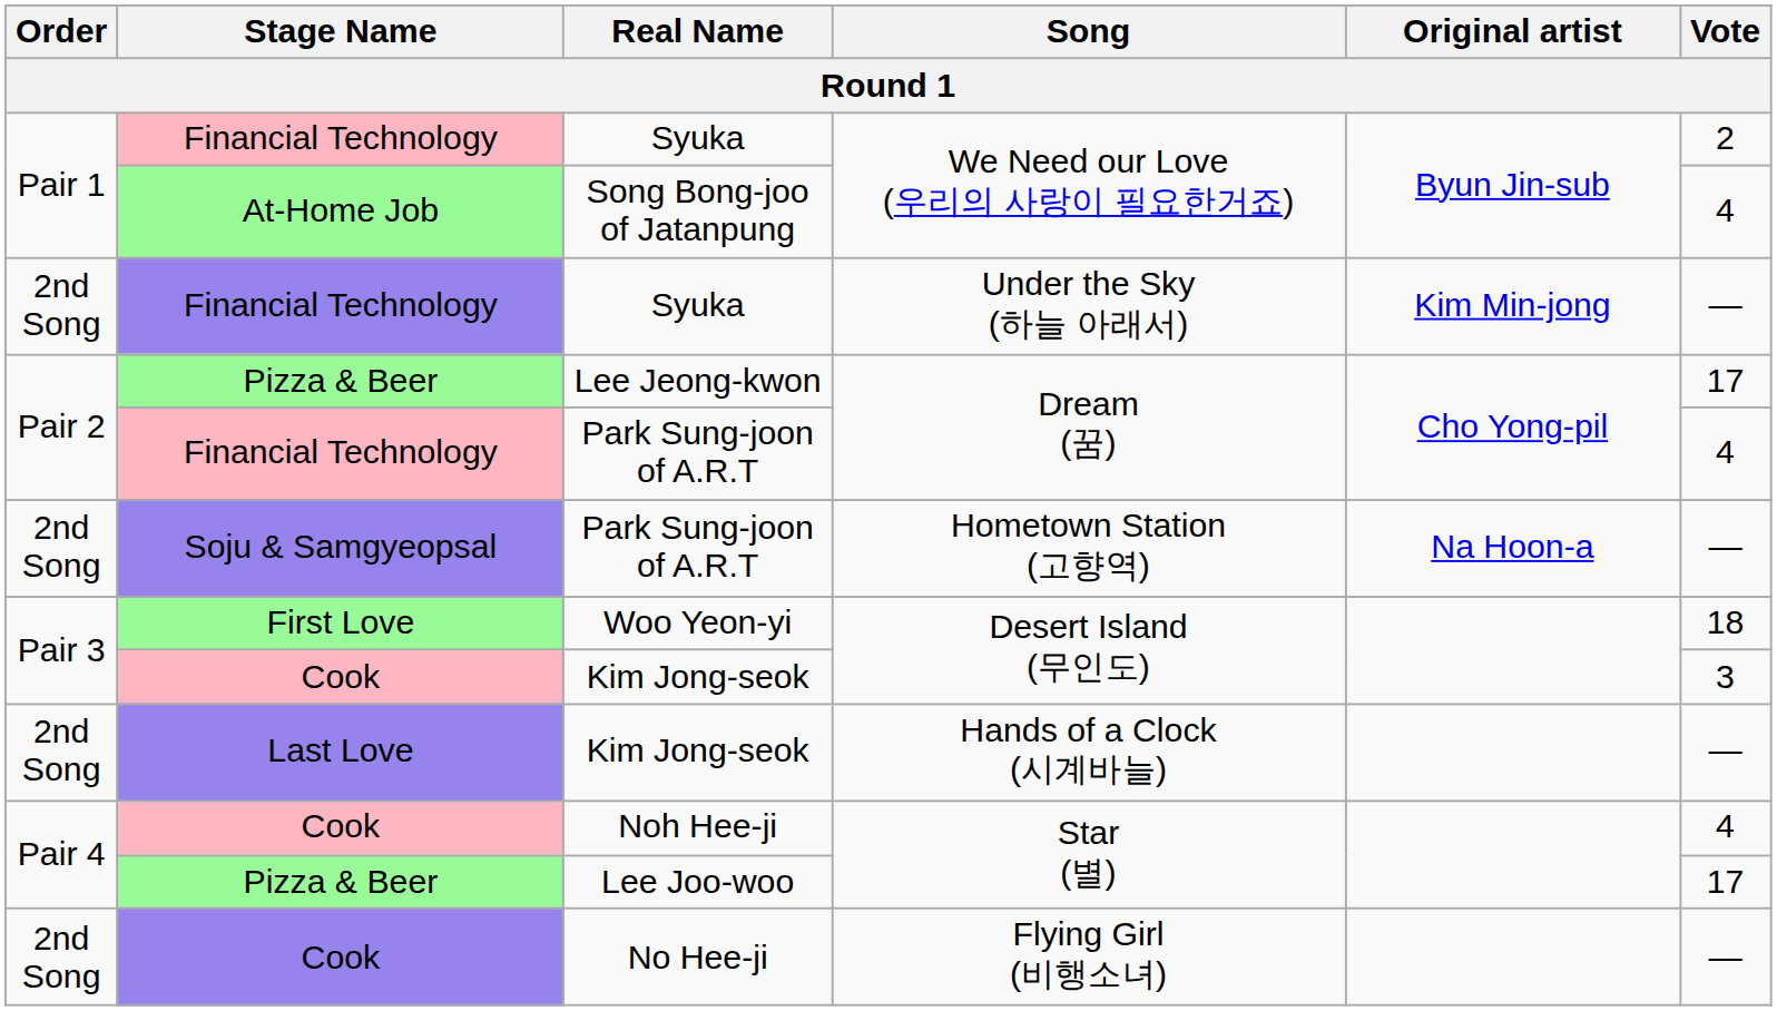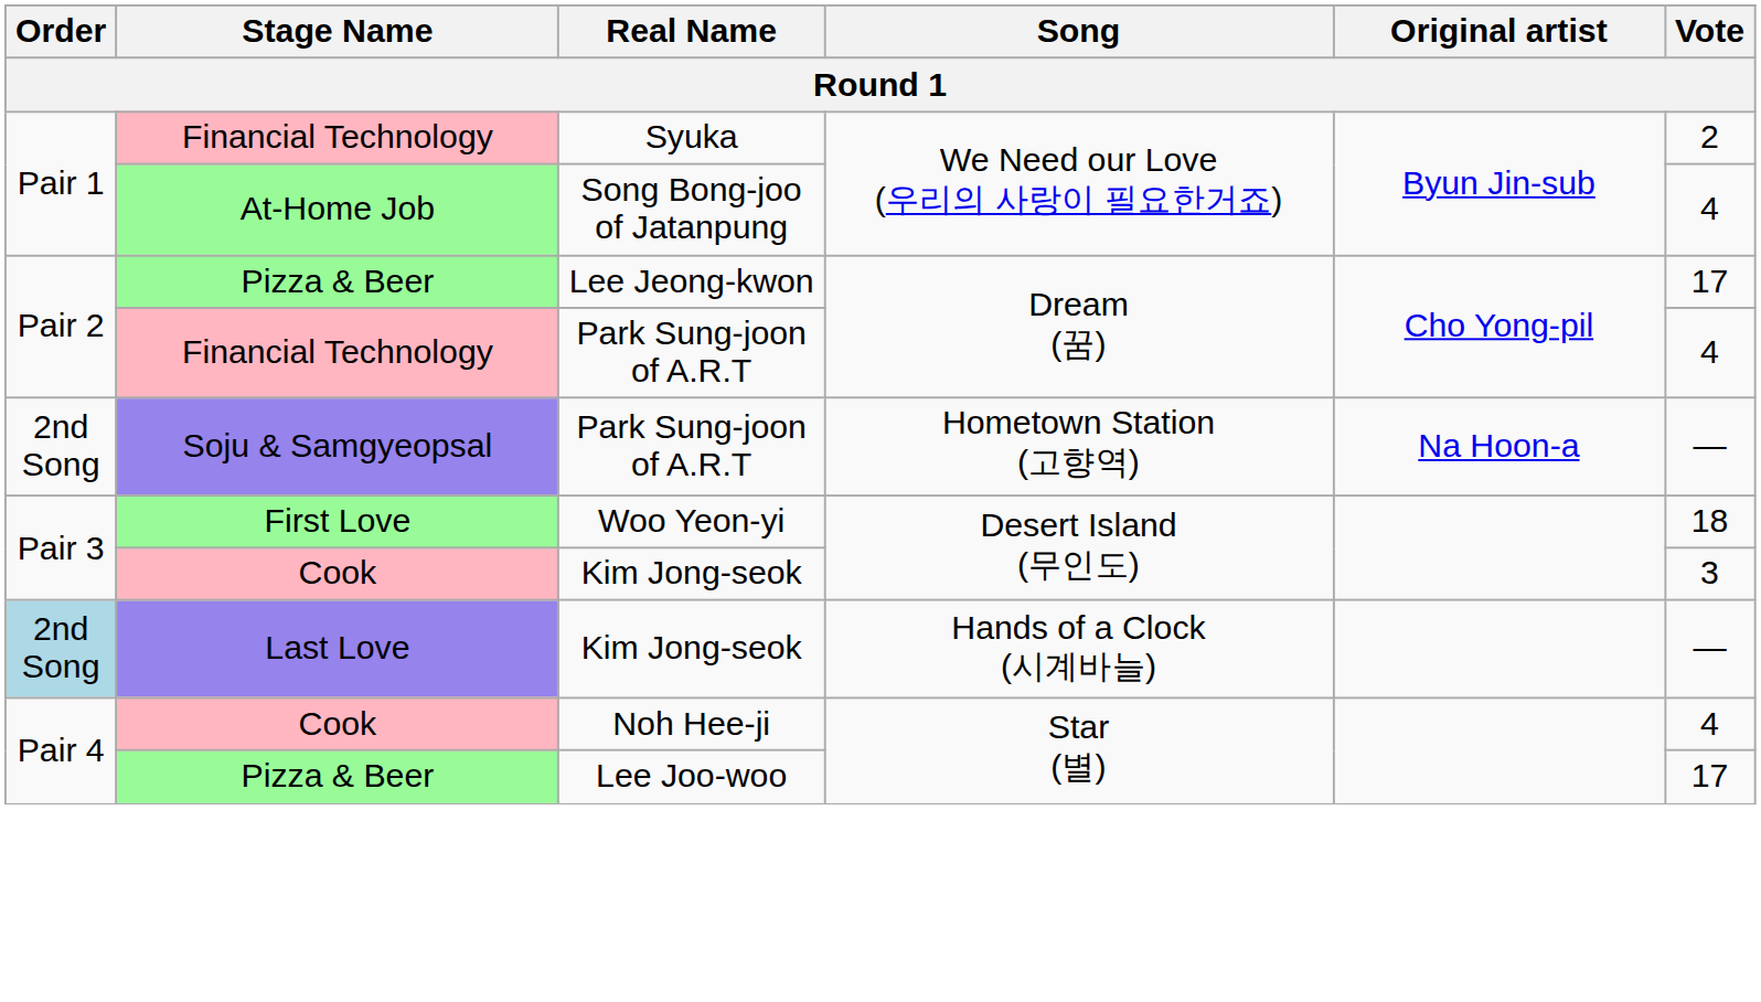 <table class="wikitable" style="text-align:center; width:95%;">
 <tr>
 <th style="width:1%;">Order</th>
 <th style="width:20%;">Stage Name</th>
 <th style="width:12%;">Real Name</th>
 <th style="width:23%;">Song</th>
 <th style="width:15%;">Original artist</th>
 <th style="width:1%;">Vote</th>
 </tr>
 <tr>
 <th colspan=6>Round 1</th>
 </tr>
 <tr>
 <td rowspan=2>Pair 1</td>
 <td bgcolor="lightpink">Financial Technology</td>
 <td>Syuka</td>
 <td rowspan=2>We Need our Love<br>(<a href='#'>우리의 사랑이 필요한거죠</a>)</td>
 <td rowspan=2><a href='#'>Byun Jin-sub</a></td>
 <td>2</td>
 </tr>
 <tr>
 <td bgcolor="palegreen">At-Home Job</td>
 <td>Song Bong-joo of Jatanpung</td>
 <td>4</td>
-</tr>
-<tr>
-<td>2nd Song</td>
-<td bgcolor="#9683EC">Financial Technology</td>
-<td>Syuka</td>
-<td>Under the Sky<br>(하늘 아래서)</td>
-<td><a href='#'>Kim Min-jong</a></td>
-<td>—</td>
 </tr>
 <tr>
 <td rowspan=2>Pair 2</td>
 <td bgcolor="palegreen">Pizza & Beer</td>
 <td>Lee Jeong-kwon</td>
 <td rowspan=2>Dream<br>(꿈)</td>
 <td rowspan=2><a href='#'>Cho Yong-pil</a></td>
 <td>17</td>
 </tr>
 <tr>
 <td bgcolor="lightpink">Financial Technology</td>
 <td>Park Sung-joon of A.R.T</td>
 <td>4</td>
 </tr>
 <tr>
 <td>2nd Song</td>
 <td bgcolor="#9683EC">Soju & Samgyeopsal</td>
 <td>Park Sung-joon of A.R.T</td>
 <td>Hometown Station<br>(고향역)</td>
 <td><a href='#'>Na Hoon-a</a></td>
 <td>—</td>
 </tr>
 <tr>
 <td rowspan=2>Pair 3</td>
 <td bgcolor="palegreen">First Love</td>
 <td>Woo Yeon-yi</td>
 <td rowspan=2>Desert Island<br>(무인도)</td>
 <td rowspan=2></td>
 <td>18</td>
 </tr>
 <tr>
 <td bgcolor="lightpink">Cook</td>
 <td>Kim Jong-seok</td>
 <td>3</td>
 </tr>
 <tr>
-<td>2nd Song</td>
+<td style="background: lightblue;">2nd Song</td>
 <td bgcolor="#9683EC">Last Love</td>
 <td>Kim Jong-seok</td>
 <td>Hands of a Clock<br>(시계바늘)</td>
 <td></td>
 <td>—</td>
 </tr>
 <tr>
 <td rowspan=2>Pair 4</td>
 <td bgcolor="lightpink">Cook</td>
 <td>Noh Hee-ji</td>
 <td rowspan=2>Star<br>(별)</td>
 <td rowspan=2></td>
 <td>4</td>
 </tr>
 <tr>
 <td bgcolor="palegreen">Pizza & Beer</td>
 <td>Lee Joo-woo</td>
 <td>17</td>
 </tr>
-<tr>
-<td>2nd Song</td>
-<td bgcolor="#9683EC">Cook</td>
-<td>No Hee-ji</td>
-<td>Flying Girl<br>(비행소녀)</td>
-<td></td>
-<td>—</td>
-</tr>
 </table>
